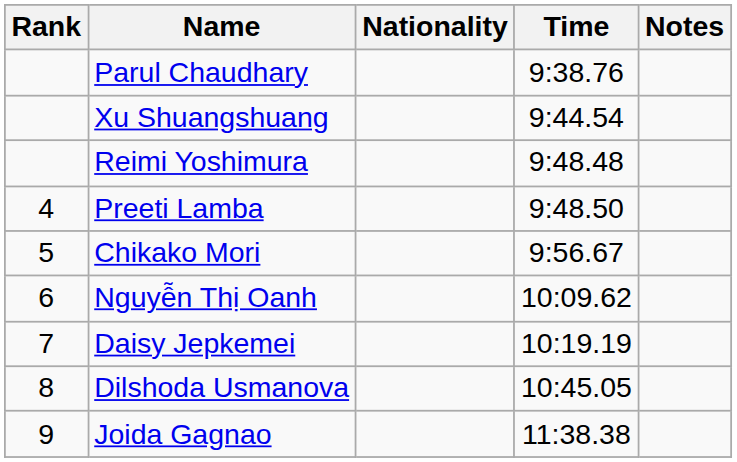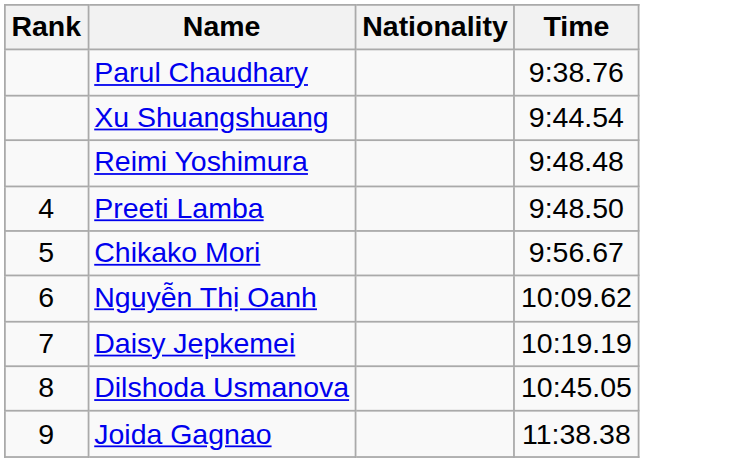 <table class="wikitable sortable" style="text-align:center">
 <tr>
 <th>Rank</th>
 <th>Name</th>
 <th>Nationality</th>
 <th>Time</th>
-<th>Notes</th>
 </tr>
 <tr>
 <td></td>
 <td align=left><a href='#'>Parul Chaudhary</a></td>
 <td align=left></td>
 <td>9:38.76</td>
-<td></td>
 </tr>
 <tr>
 <td></td>
 <td align=left><a href='#'>Xu Shuangshuang</a></td>
 <td align=left></td>
 <td>9:44.54</td>
-<td></td>
 </tr>
 <tr>
 <td></td>
 <td align=left><a href='#'>Reimi Yoshimura</a></td>
 <td align=left></td>
 <td>9:48.48</td>
-<td></td>
 </tr>
 <tr>
 <td>4</td>
 <td align=left><a href='#'>Preeti Lamba</a></td>
 <td align=left></td>
 <td>9:48.50</td>
-<td></td>
 </tr>
 <tr>
 <td>5</td>
 <td align=left><a href='#'>Chikako Mori</a></td>
 <td align=left></td>
 <td>9:56.67</td>
-<td></td>
 </tr>
 <tr>
 <td>6</td>
 <td align=left><a href='#'>Nguyễn Thị Oanh</a></td>
 <td align=left></td>
 <td>10:09.62</td>
-<td></td>
 </tr>
 <tr>
 <td>7</td>
 <td align=left><a href='#'>Daisy Jepkemei</a></td>
 <td align=left></td>
 <td>10:19.19</td>
-<td></td>
 </tr>
 <tr>
 <td>8</td>
 <td align=left><a href='#'>Dilshoda Usmanova</a></td>
 <td align=left></td>
 <td>10:45.05</td>
-<td></td>
 </tr>
 <tr>
 <td>9</td>
 <td align=left><a href='#'>Joida Gagnao</a></td>
 <td align=left></td>
 <td>11:38.38</td>
-<td></td>
 </tr>
 </table>
